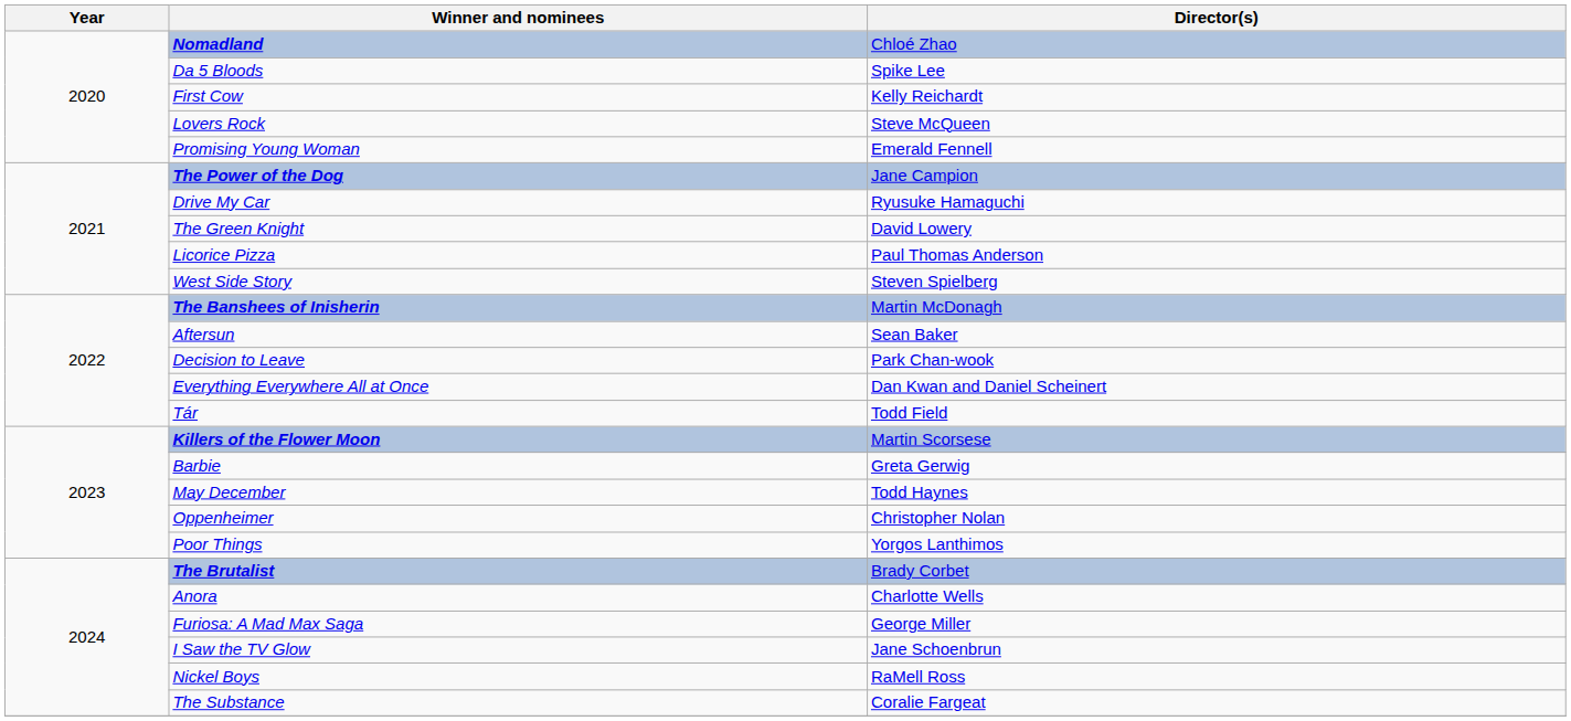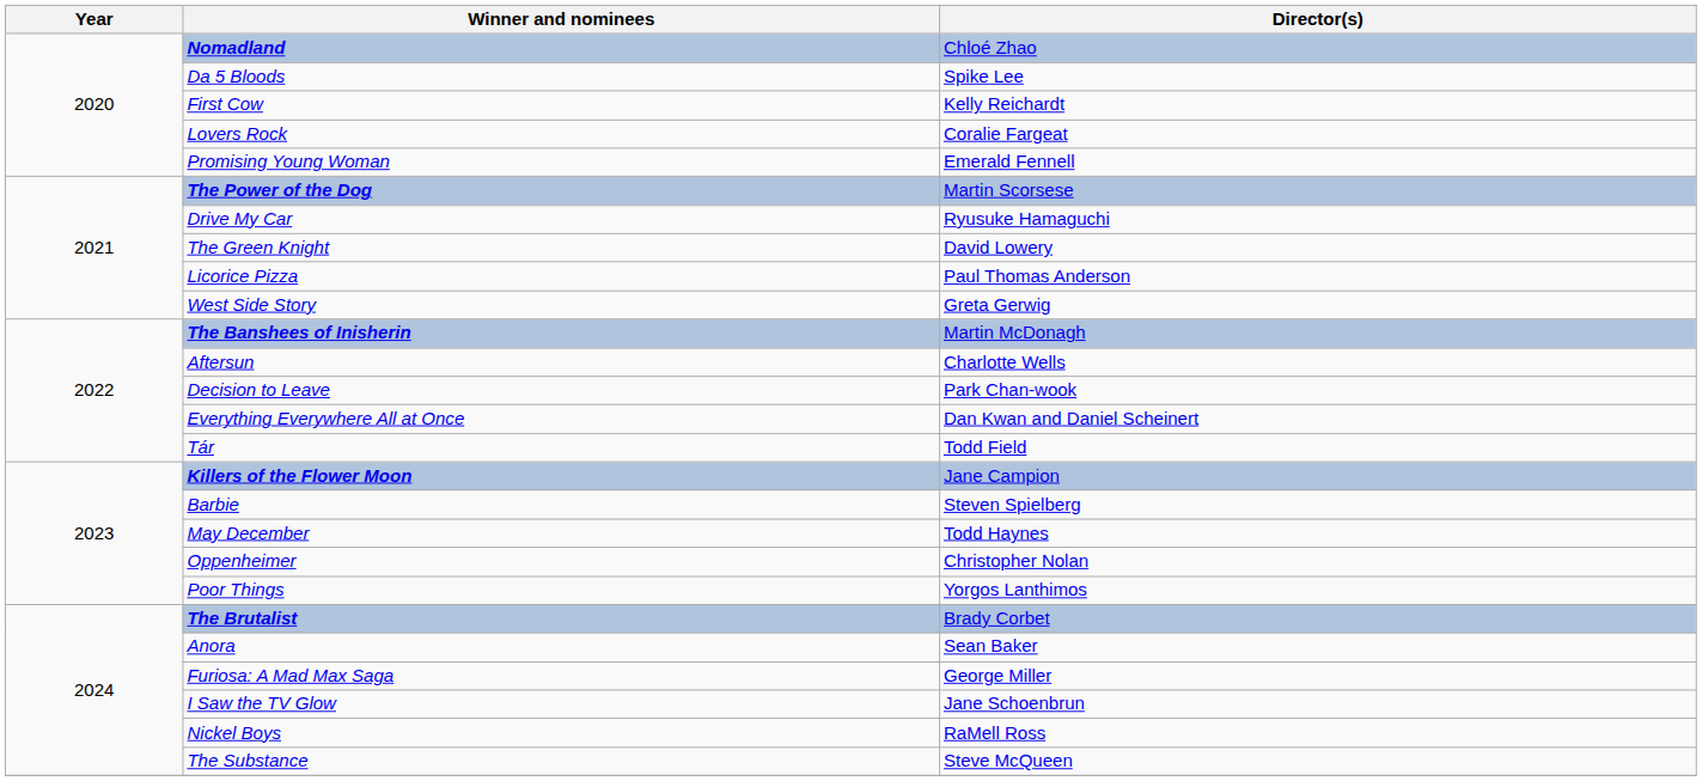 <table class="wikitable" width="95%" cellpadding="5">
 <tr>
 <th width="100"><strong>Year</strong></th>
 <th width="450"><strong>Winner and nominees</strong></th>
 <th width="450"><strong>Director(s)</strong></th>
 </tr>
 <tr>
 <td rowspan="5" style="text-align:center;">2020</td>
 <td style="background:#B0C4DE;"><strong><em><a href='#'>Nomadland</a></em></strong></td>
 <td style="background:#B0C4DE;"><a href='#'>Chloé Zhao</a></td>
 </tr>
 <tr>
 <td><em><a href='#'>Da 5 Bloods</a></em></td>
 <td><a href='#'>Spike Lee</a></td>
 </tr>
 <tr>
 <td><em><a href='#'>First Cow</a></em></td>
 <td><a href='#'>Kelly Reichardt</a></td>
 </tr>
 <tr>
 <td><em><a href='#'>Lovers Rock</a></em></td>
-<td><a href='#'>Steve McQueen</a></td>
+<td><a href='#'>Coralie Fargeat</a></td>
 </tr>
 <tr>
 <td><em><a href='#'>Promising Young Woman</a></em></td>
 <td><a href='#'>Emerald Fennell</a></td>
 </tr>
 <tr>
 <td rowspan="5" style="text-align:center;">2021</td>
 <td style="background:#B0C4DE;"><strong><em><a href='#'>The Power of the Dog</a></em></strong></td>
-<td style="background:#B0C4DE;"><a href='#'>Jane Campion</a></td>
+<td style="background:#B0C4DE;"><a href='#'>Martin Scorsese</a></td>
 </tr>
 <tr>
 <td><em><a href='#'>Drive My Car</a></em></td>
 <td><a href='#'>Ryusuke Hamaguchi</a></td>
 </tr>
 <tr>
 <td><em><a href='#'>The Green Knight</a></em></td>
 <td><a href='#'>David Lowery</a></td>
 </tr>
 <tr>
 <td><em><a href='#'>Licorice Pizza</a></em></td>
 <td><a href='#'>Paul Thomas Anderson</a></td>
 </tr>
 <tr>
 <td><em><a href='#'>West Side Story</a></em></td>
-<td><a href='#'>Steven Spielberg</a></td>
+<td><a href='#'>Greta Gerwig</a></td>
 </tr>
 <tr>
 <td rowspan="5" style="text-align:center;">2022</td>
 <td style="background:#B0C4DE;"><strong><em><a href='#'>The Banshees of Inisherin</a></em></strong></td>
 <td style="background:#B0C4DE;"><a href='#'>Martin McDonagh</a></td>
 </tr>
 <tr>
 <td><em><a href='#'>Aftersun</a></em></td>
-<td><a href='#'>Sean Baker</a></td>
+<td><a href='#'>Charlotte Wells</a></td>
 </tr>
 <tr>
 <td><em><a href='#'>Decision to Leave</a></em></td>
 <td><a href='#'>Park Chan-wook</a></td>
 </tr>
 <tr>
 <td><em><a href='#'>Everything Everywhere All at Once</a></em></td>
 <td><a href='#'>Dan Kwan and Daniel Scheinert</a></td>
 </tr>
 <tr>
 <td><em><a href='#'>Tár</a></em></td>
 <td><a href='#'>Todd Field</a></td>
 </tr>
 <tr>
 <td rowspan="5" style="text-align:center;">2023</td>
 <td style="background:#B0C4DE;"><strong><em><a href='#'>Killers of the Flower Moon</a></em></strong></td>
-<td style="background:#B0C4DE;"><a href='#'>Martin Scorsese</a></td>
+<td style="background:#B0C4DE;"><a href='#'>Jane Campion</a></td>
 </tr>
 <tr>
 <td><em><a href='#'>Barbie</a></em></td>
-<td><a href='#'>Greta Gerwig</a></td>
+<td><a href='#'>Steven Spielberg</a></td>
 </tr>
 <tr>
 <td><em><a href='#'>May December</a></em></td>
 <td><a href='#'>Todd Haynes</a></td>
 </tr>
 <tr>
 <td><em><a href='#'>Oppenheimer</a></em></td>
 <td><a href='#'>Christopher Nolan</a></td>
 </tr>
 <tr>
 <td><em><a href='#'>Poor Things</a></em></td>
 <td><a href='#'>Yorgos Lanthimos</a></td>
 </tr>
 <tr>
 <td rowspan="6" style="text-align:center;">2024</td>
 <td style="background:#B0C4DE;"><strong><em><a href='#'>The Brutalist</a></em></strong></td>
 <td style="background:#B0C4DE;"><a href='#'>Brady Corbet</a></td>
 </tr>
 <tr>
 <td><em><a href='#'>Anora</a></em></td>
-<td><a href='#'>Charlotte Wells</a></td>
+<td><a href='#'>Sean Baker</a></td>
 </tr>
 <tr>
 <td><em><a href='#'>Furiosa: A Mad Max Saga</a></em></td>
 <td><a href='#'>George Miller</a></td>
 </tr>
 <tr>
 <td><em><a href='#'>I Saw the TV Glow</a></em></td>
 <td><a href='#'>Jane Schoenbrun</a></td>
 </tr>
 <tr>
 <td><em><a href='#'>Nickel Boys</a></em></td>
 <td><a href='#'>RaMell Ross</a></td>
 </tr>
 <tr>
 <td><em><a href='#'>The Substance</a></em></td>
-<td><a href='#'>Coralie Fargeat</a></td>
+<td><a href='#'>Steve McQueen</a></td>
 </tr>
 <tr>
 </tr>
 </table>
